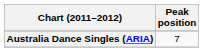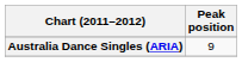 <table class="wikitable sortable plainrowheaders">
 <tr>
 <th>Chart (2011–2012)</th>
 <th>Peak<br>position</th>
 </tr>
 <tr>
 </tr>
 <tr>
 <th scope="row">Australia Dance Singles (<a href='#'>ARIA</a>)</th>
-<td style="text-align:center;">7</td>
+<td style="text-align:center;">9</td>
 </tr>
 <tr>
 </tr>
 <tr>
 </tr>
 <tr>
 </tr>
 <tr>
 </tr>
 <tr>
 </tr>
 <tr>
 </tr>
 <tr>
 </tr>
 <tr>
 </tr>
 <tr>
 </tr>
 <tr>
 </tr>
 <tr>
 </tr>
 </table>
